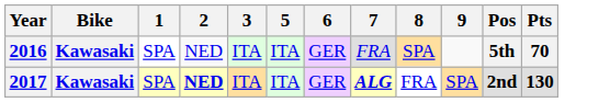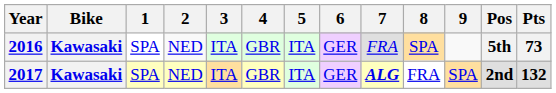 <table class="wikitable" style="text-align:center; font-size:90%">
 <tr>
 <th>Year</th>
 <th>Bike</th>
 <th>1</th>
 <th>2</th>
 <th>3</th>
+<th>4</th>
 <th>5</th>
 <th>6</th>
 <th>7</th>
 <th>8</th>
 <th>9</th>
 <th>Pos</th>
 <th>Pts</th>
 </tr>
 <tr>
 <th><a href='#'>2016</a></th>
 <th><a href='#'>Kawasaki</a></th>
 <td style="background:#ffffff;"><a href='#'>SPA</a><br></td>
 <td style="background:#;"><a href='#'>NED</a><br></td>
 <td style="background:#dfffdf;"><a href='#'>ITA</a><br></td>
+<td style="background:#dfffdf;"><a href='#'>GBR</a><br></td>
 <td style="background:#dfffdf;"><a href='#'>ITA</a><br></td>
 <td style="background:#efcfff;"><a href='#'>GER</a><br></td>
 <td style="background:#dfdfdf;"><em><a href='#'>FRA</a></em><br></td>
 <td style="background:#ffdf9f;"><a href='#'>SPA</a><br></td>
 <td></td>
 <th style="background:#;">5th</th>
-<th style="background:#;">70</th>
+<th style="background:#;">73</th>
 </tr>
 <tr>
 <th><a href='#'>2017</a></th>
 <th><a href='#'>Kawasaki</a></th>
 <td style="background:#ffffbf;"><a href='#'>SPA</a><br></td>
-<td style="background:#ffffbf;"><strong><a href='#'>NED</a><br></strong></td>
+<td style="background:#ffffbf;"><a href='#'>NED</a><br></td>
 <td style="background:#ffdf9f;"><a href='#'>ITA</a><br></td>
+<td style="background:#ffffbf;"><a href='#'>GBR</a><br></td>
 <td style="background:#dfffdf;"><a href='#'>ITA</a><br></td>
 <td style="background:#efcfff;"><a href='#'>GER</a><br></td>
 <td style="background:#ffffbf;"><strong><em><a href='#'>ALG</a></em><br></strong></td>
 <td style="background:#ffffff;"><a href='#'>FRA</a><br></td>
 <td style="background:#ffdf9f;"><a href='#'>SPA</a><br></td>
 <th style="background:#dfdfdf;">2nd</th>
-<th style="background:#dfdfdf;">130</th>
+<th style="background:#dfdfdf;">132</th>
 </tr>
 </table>
